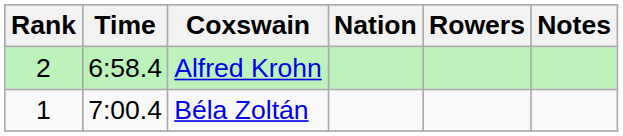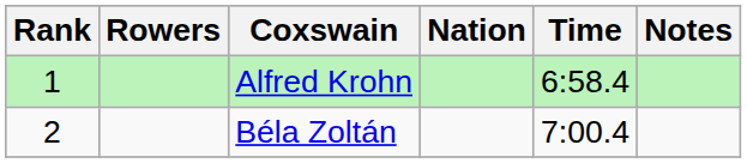 <table class="wikitable sortable" style="text-align:center">
 <tr>
 <th>Rank</th>
-<th>Time</th>
+<th>Rowers</th>
 <th>Coxswain</th>
 <th>Nation</th>
-<th>Rowers</th>
+<th>Time</th>
 <th>Notes</th>
 </tr>
 <tr bgcolor=bbf3bb>
-<td>2</td>
-<td>6:58.4</td>
+<td>1</td>
+<td align=left></td>
 <td align=left><a href='#'>Alfred Krohn</a></td>
 <td align=left></td>
-<td align=left></td>
+<td>6:58.4</td>
 <td></td>
 </tr>
 <tr>
-<td>1</td>
-<td>7:00.4</td>
+<td>2</td>
+<td align=left></td>
 <td align=left><a href='#'>Béla Zoltán</a></td>
 <td align=left></td>
-<td align=left></td>
+<td>7:00.4</td>
 <td></td>
 </tr>
 </table>
